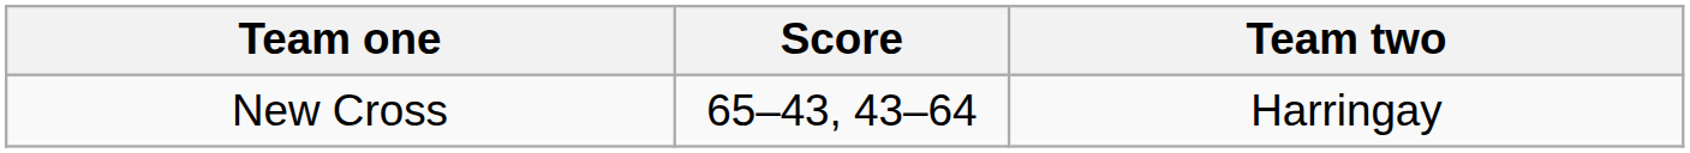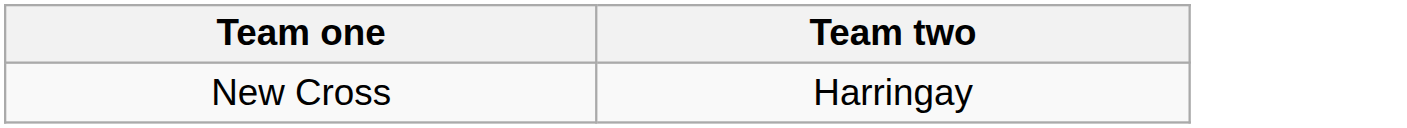 <table class="wikitable" style="text-align: center">
 <tr>
 <th width=250>Team one</th>
-<th width=120>Score</th>
 <th width=250>Team two</th>
 </tr>
 <tr>
 <td>New Cross</td>
-<td>65–43, 43–64</td>
 <td>Harringay</td>
 </tr>
 </table>
